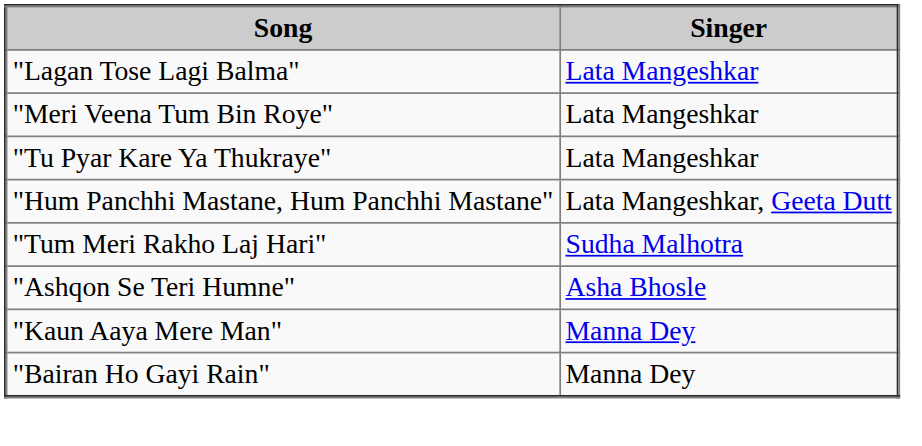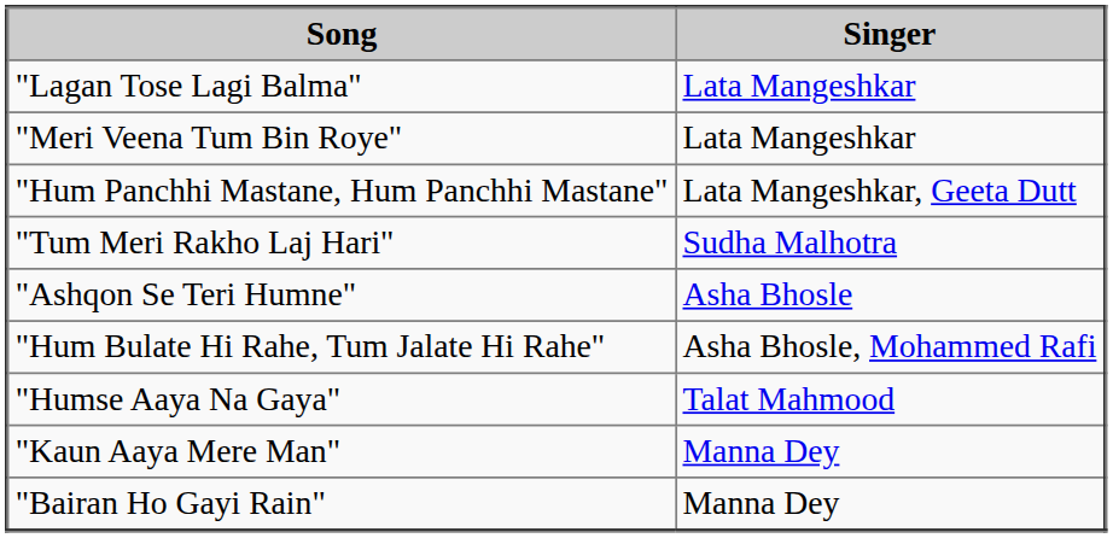 <table border="2" cellpadding="3" cellspacing="0" style="margin: 1em 1em 1em 0; background: #f9f9f9; border: 1px # aaa solid; border-collapse: collapse; ">
 <tr bgcolor="#CCCCCC" align="center">
 <th>Song</th>
 <th>Singer</th>
 </tr>
 <tr>
 <td>"Lagan Tose Lagi Balma"</td>
 <td><a href='#'>Lata Mangeshkar</a></td>
 </tr>
 <tr>
 <td>"Meri Veena Tum Bin Roye"</td>
-<td>Lata Mangeshkar</td>
-</tr>
-<tr>
-<td>"Tu Pyar Kare Ya Thukraye"</td>
 <td>Lata Mangeshkar</td>
 </tr>
 <tr>
 <td>"Hum Panchhi Mastane, Hum Panchhi Mastane"</td>
 <td>Lata Mangeshkar, <a href='#'>Geeta Dutt</a></td>
 </tr>
 <tr>
 <td>"Tum Meri Rakho Laj Hari"</td>
 <td><a href='#'>Sudha Malhotra</a></td>
 </tr>
 <tr>
 <td>"Ashqon Se Teri Humne"</td>
 <td><a href='#'>Asha Bhosle</a></td>
 </tr>
 <tr>
+<td>"Hum Bulate Hi Rahe, Tum Jalate Hi Rahe"</td>
+<td>Asha Bhosle, <a href='#'>Mohammed Rafi</a></td>
+</tr>
+<tr>
+<td>"Humse Aaya Na Gaya"</td>
+<td><a href='#'>Talat Mahmood</a></td>
+</tr>
+<tr>
 <td>"Kaun Aaya Mere Man"</td>
 <td><a href='#'>Manna Dey</a></td>
 </tr>
 <tr>
 <td>"Bairan Ho Gayi Rain"</td>
 <td>Manna Dey</td>
 </tr>
 <tr>
 </tr>
 </table>
